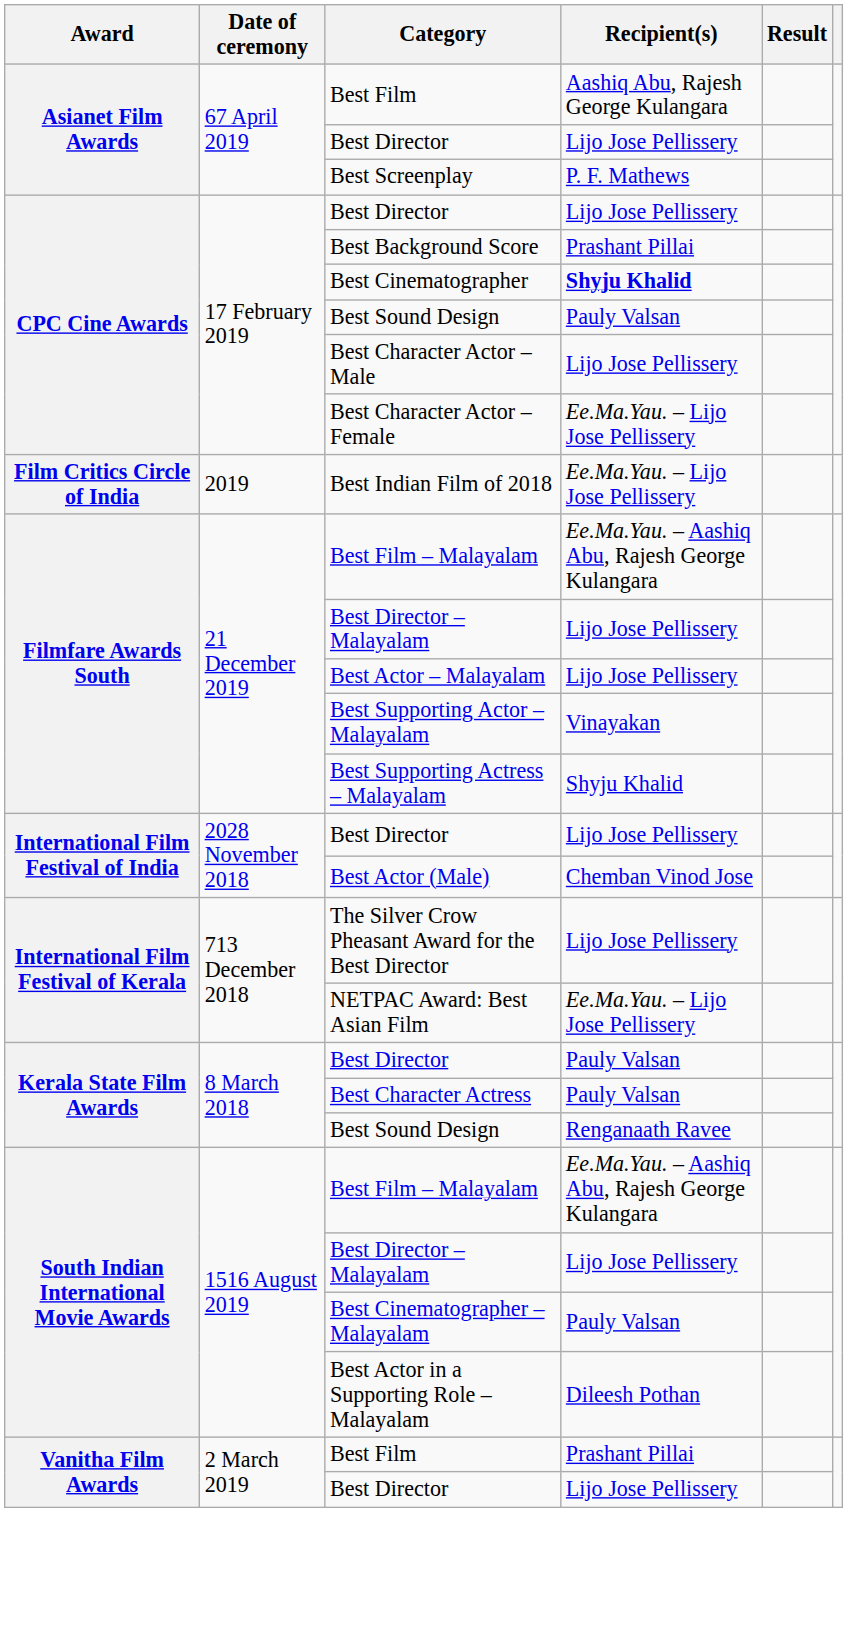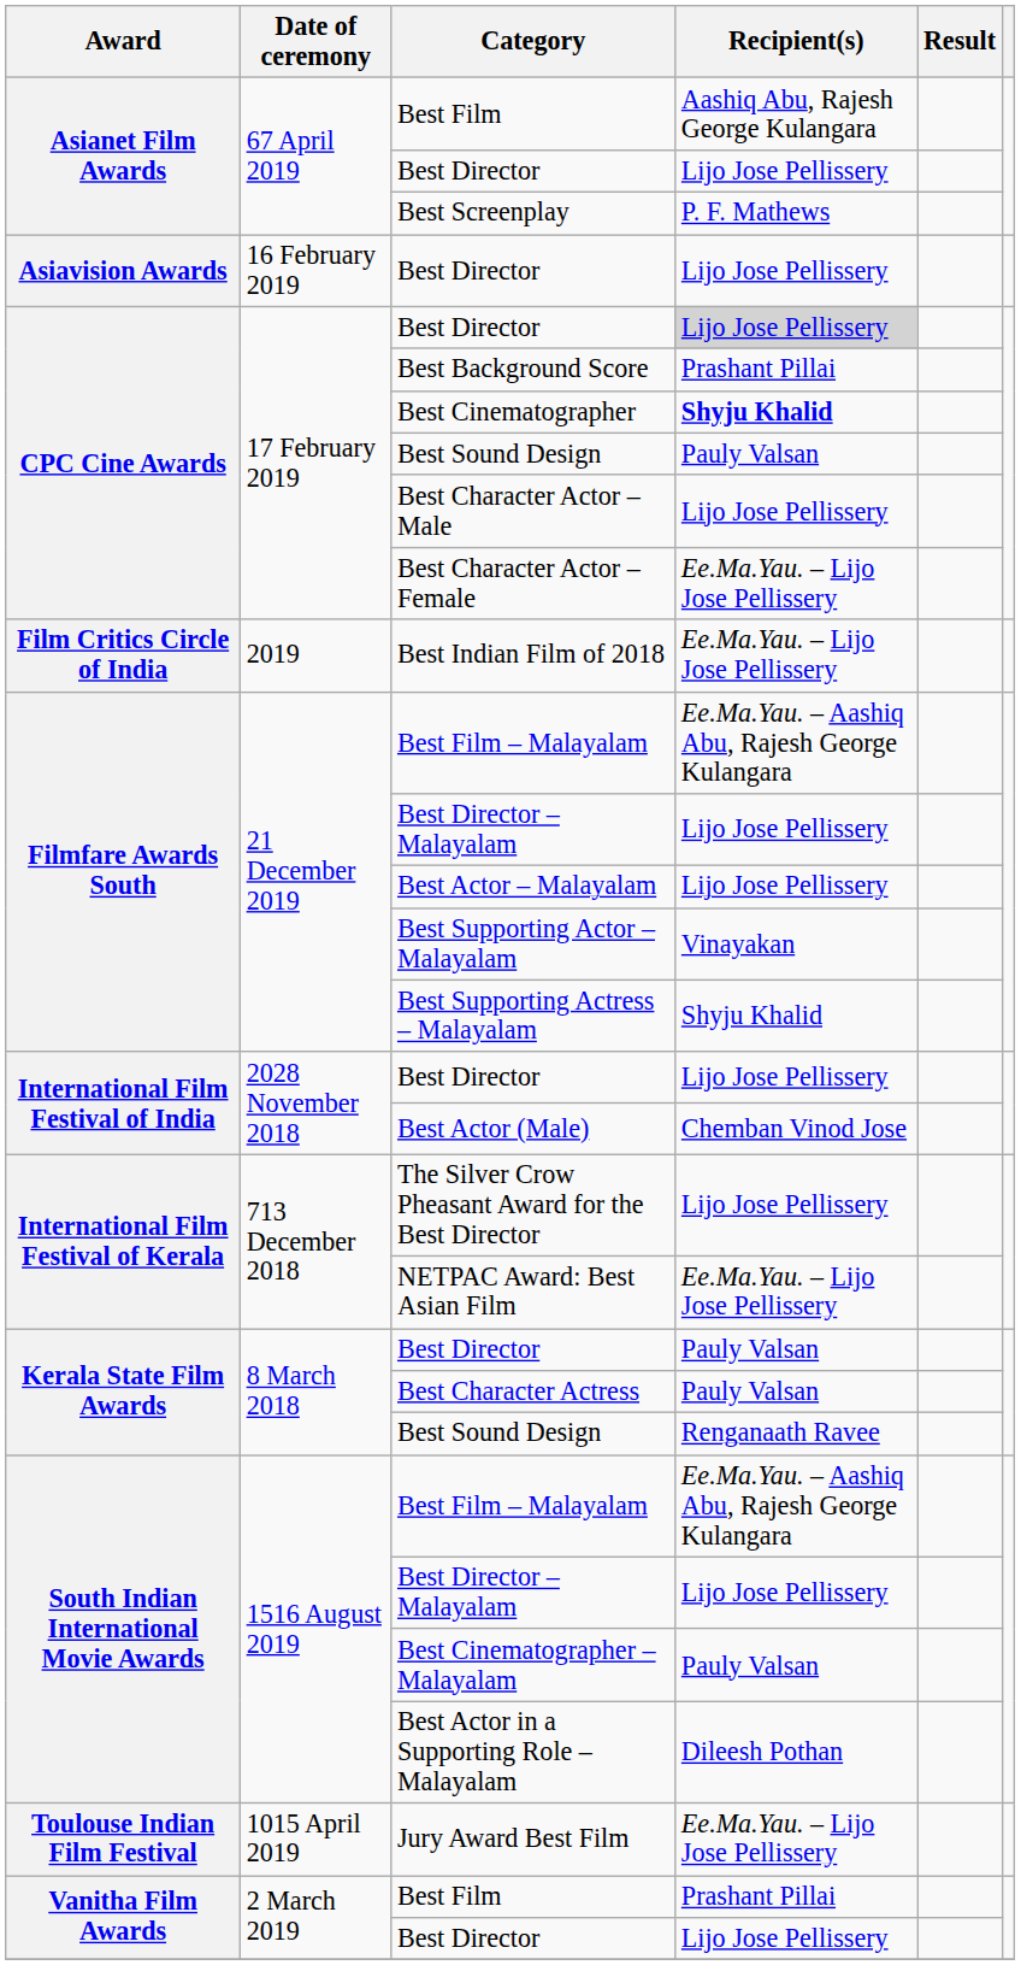 <table class="wikitable plainrowheaders sortable">
 <tr>
 <th scope="col">Award</th>
 <th scope="col">Date of ceremony</th>
 <th scope="col">Category</th>
 <th scope="col">Recipient(s)</th>
 <th scope="col" class="unsortable">Result</th>
 <th scope="col" class="unsortable"></th>
 </tr>
 <tr>
 <th scope="row" rowspan="3"><a href='#'>Asianet Film Awards</a></th>
 <td rowspan="3"><a href='#'>67 April 2019</a></td>
 <td>Best Film</td>
 <td><a href='#'>Aashiq Abu</a>, Rajesh George Kulangara</td>
 <td></td>
 <td style="text-align:center;" rowspan="3"></td>
 </tr>
 <tr>
 <td>Best Director</td>
 <td><a href='#'>Lijo Jose Pellissery</a></td>
 <td></td>
 </tr>
 <tr>
 <td>Best Screenplay</td>
 <td><a href='#'>P. F. Mathews</a></td>
 <td></td>
 </tr>
 <tr>
+<th scope="row"><a href='#'>Asiavision Awards</a></th>
+<td>16 February 2019</td>
+<td>Best Director</td>
+<td><a href='#'>Lijo Jose Pellissery</a></td>
+<td></td>
+<td style="text-align:center;"></td>
+</tr>
+<tr>
 <th scope="row" rowspan="6"><a href='#'>CPC Cine Awards</a></th>
 <td rowspan="6">17 February 2019</td>
 <td>Best Director</td>
-<td><a href='#'>Lijo Jose Pellissery</a></td>
+<td style="background: lightgrey;"><a href='#'>Lijo Jose Pellissery</a></td>
 <td></td>
 <td style="text-align:center;" rowspan="6"></td>
 </tr>
 <tr>
 <td>Best Background Score</td>
 <td><a href='#'>Prashant Pillai</a></td>
 <td></td>
 </tr>
 <tr>
 <td>Best Cinematographer</td>
 <td><strong><a href='#'>Shyju Khalid</a></strong></td>
 <td></td>
 </tr>
 <tr>
 <td>Best Sound Design</td>
 <td><a href='#'>Pauly Valsan</a></td>
 <td></td>
 </tr>
 <tr>
 <td>Best Character Actor – Male</td>
 <td><a href='#'>Lijo Jose Pellissery</a></td>
 <td></td>
 </tr>
 <tr>
 <td>Best Character Actor – Female</td>
 <td><em>Ee.Ma.Yau.</em> – <a href='#'>Lijo Jose Pellissery</a></td>
 <td></td>
 </tr>
 <tr>
 <th scope="row"><a href='#'>Film Critics Circle of India</a></th>
 <td>2019</td>
 <td>Best Indian Film of 2018</td>
 <td><em>Ee.Ma.Yau.</em> – <a href='#'>Lijo Jose Pellissery</a></td>
 <td></td>
 <td style="text-align:center;"></td>
 </tr>
 <tr>
 <th scope="row" rowspan="5"><a href='#'>Filmfare Awards South</a></th>
 <td rowspan="5"><a href='#'>21 December 2019</a></td>
 <td><a href='#'>Best Film – Malayalam</a></td>
 <td><em>Ee.Ma.Yau.</em> – <a href='#'>Aashiq Abu</a>, Rajesh George Kulangara</td>
 <td></td>
 <td style="text-align:center;" rowspan="5"><br></td>
 </tr>
 <tr>
 <td><a href='#'>Best Director – Malayalam</a></td>
 <td><a href='#'>Lijo Jose Pellissery</a></td>
 <td></td>
 </tr>
 <tr>
 <td><a href='#'>Best Actor – Malayalam</a></td>
 <td><a href='#'>Lijo Jose Pellissery</a></td>
 <td></td>
 </tr>
 <tr>
 <td><a href='#'>Best Supporting Actor – Malayalam</a></td>
 <td><a href='#'>Vinayakan</a></td>
 <td></td>
 </tr>
 <tr>
 <td><a href='#'>Best Supporting Actress – Malayalam</a></td>
 <td><a href='#'>Shyju Khalid</a></td>
 <td></td>
 </tr>
 <tr>
 <th scope="row" rowspan="2"><a href='#'>International Film Festival of India</a></th>
 <td rowspan="2"><a href='#'>2028 November 2018</a></td>
 <td>Best Director</td>
 <td><a href='#'>Lijo Jose Pellissery</a></td>
 <td></td>
 <td style="text-align:center;" rowspan="2"></td>
 </tr>
 <tr>
 <td><a href='#'>Best Actor (Male)</a></td>
 <td><a href='#'>Chemban Vinod Jose</a></td>
 <td></td>
 </tr>
 <tr>
 <th scope="row" rowspan="2"><a href='#'>International Film Festival of Kerala</a></th>
 <td rowspan="2">713 December 2018</td>
 <td>The Silver Crow Pheasant Award for the Best Director</td>
 <td><a href='#'>Lijo Jose Pellissery</a></td>
 <td></td>
 <td style="text-align:center;" rowspan="2"></td>
 </tr>
 <tr>
 <td>NETPAC Award: Best Asian Film</td>
 <td><em>Ee.Ma.Yau.</em> – <a href='#'>Lijo Jose Pellissery</a></td>
 <td></td>
 </tr>
 <tr>
 <th scope="row" rowspan="3"><a href='#'>Kerala State Film Awards</a></th>
 <td rowspan="3"><a href='#'>8 March 2018</a></td>
 <td><a href='#'>Best Director</a></td>
 <td><a href='#'>Pauly Valsan</a></td>
 <td></td>
 <td style="text-align:center;" rowspan="3"></td>
 </tr>
 <tr>
 <td><a href='#'>Best Character Actress</a></td>
 <td><a href='#'>Pauly Valsan</a></td>
 <td></td>
 </tr>
 <tr>
 <td>Best Sound Design</td>
 <td><a href='#'>Renganaath Ravee</a></td>
 <td></td>
 </tr>
 <tr>
 <th scope="row" rowspan="4"><a href='#'>South Indian International Movie Awards</a></th>
 <td rowspan="4"><a href='#'>1516 August 2019</a></td>
 <td><a href='#'>Best Film – Malayalam</a></td>
 <td><em>Ee.Ma.Yau.</em> – <a href='#'>Aashiq Abu</a>, Rajesh George Kulangara</td>
 <td></td>
 <td style="text-align:center;" rowspan="4"></td>
 </tr>
 <tr>
 <td><a href='#'>Best Director – Malayalam</a></td>
 <td><a href='#'>Lijo Jose Pellissery</a></td>
 <td></td>
 </tr>
 <tr>
 <td><a href='#'>Best Cinematographer – Malayalam</a></td>
 <td><a href='#'>Pauly Valsan</a></td>
 <td></td>
 </tr>
 <tr>
 <td>Best Actor in a Supporting Role – Malayalam</td>
 <td><a href='#'>Dileesh Pothan</a></td>
 <td></td>
 </tr>
 <tr>
+<th scope="row"><a href='#'>Toulouse Indian Film Festival</a></th>
+<td>1015 April 2019</td>
+<td>Jury Award Best Film</td>
+<td><em>Ee.Ma.Yau.</em> – <a href='#'>Lijo Jose Pellissery</a></td>
+<td></td>
+<td style="text-align:center;"></td>
+</tr>
+<tr>
 <th scope="row" rowspan="2"><a href='#'>Vanitha Film Awards</a></th>
 <td rowspan="2">2 March 2019</td>
 <td>Best Film</td>
 <td><a href='#'>Prashant Pillai</a></td>
 <td></td>
 <td style="text-align:center;" rowspan="2"></td>
 </tr>
 <tr>
 <td>Best Director</td>
 <td><a href='#'>Lijo Jose Pellissery</a></td>
 <td></td>
 </tr>
 <tr>
 </tr>
 </table>
